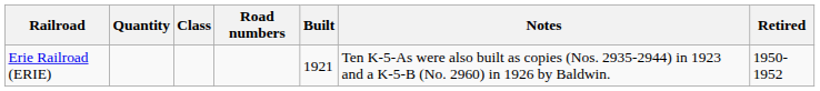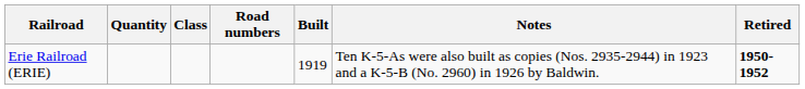 <table class="wikitable">
 <tr>
 <th>Railroad</th>
 <th>Quantity</th>
 <th>Class</th>
 <th>Road numbers</th>
 <th>Built</th>
 <th>Notes</th>
 <th>Retired</th>
 </tr>
 <tr>
 <td><a href='#'>Erie Railroad</a> (ERIE)</td>
 <td></td>
 <td></td>
 <td></td>
-<td>1921</td>
+<td>1919</td>
 <td>Ten K-5-As were also built as copies (Nos. 2935-2944) in 1923 and a K-5-B (No. 2960) in 1926 by Baldwin.</td>
-<td>1950-1952</td>
+<td><strong>1950-1952</strong></td>
 </tr>
 </table>
